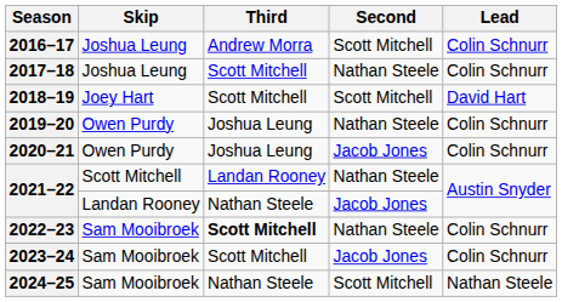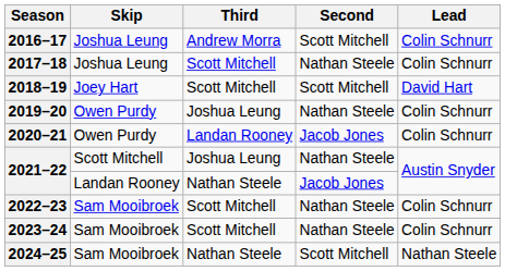 <table class="wikitable">
 <tr>
 <th scope="col">Season</th>
 <th scope="col">Skip</th>
 <th scope="col">Third</th>
 <th scope="col">Second</th>
 <th scope="col">Lead</th>
 </tr>
 <tr>
 <th scope="row">2016–17</th>
 <td><a href='#'>Joshua Leung</a></td>
 <td><a href='#'>Andrew Morra</a></td>
 <td>Scott Mitchell</td>
 <td><a href='#'>Colin Schnurr</a></td>
 </tr>
 <tr>
 <th scope="row">2017–18</th>
 <td>Joshua Leung</td>
 <td><a href='#'>Scott Mitchell</a></td>
 <td>Nathan Steele</td>
 <td>Colin Schnurr</td>
 </tr>
 <tr>
 <th scope="row">2018–19</th>
 <td><a href='#'>Joey Hart</a></td>
 <td>Scott Mitchell</td>
 <td>Scott Mitchell</td>
 <td><a href='#'>David Hart</a></td>
 </tr>
 <tr>
 <th scope="row">2019–20</th>
 <td><a href='#'>Owen Purdy</a></td>
 <td>Joshua Leung</td>
 <td>Nathan Steele</td>
 <td>Colin Schnurr</td>
 </tr>
 <tr>
 <th scope="row">2020–21</th>
 <td>Owen Purdy</td>
-<td>Joshua Leung</td>
+<td><a href='#'>Landan Rooney</a></td>
 <td><a href='#'>Jacob Jones</a></td>
 <td>Colin Schnurr</td>
 </tr>
 <tr>
 <th scope="row" rowspan=2>2021–22</th>
 <td>Scott Mitchell</td>
-<td><a href='#'>Landan Rooney</a></td>
+<td>Joshua Leung</td>
 <td>Nathan Steele</td>
 <td rowspan=2><a href='#'>Austin Snyder</a></td>
 </tr>
 <tr>
 <td>Landan Rooney</td>
 <td>Nathan Steele</td>
 <td><a href='#'>Jacob Jones</a></td>
 </tr>
 <tr>
 <th scope="row">2022–23</th>
 <td><a href='#'>Sam Mooibroek</a></td>
-<td><strong>Scott Mitchell</strong></td>
+<td>Scott Mitchell</td>
 <td>Nathan Steele</td>
 <td>Colin Schnurr</td>
 </tr>
 <tr>
 <th scope="row">2023–24</th>
 <td>Sam Mooibroek</td>
 <td>Scott Mitchell</td>
-<td><a href='#'>Jacob Jones</a></td>
+<td>Nathan Steele</td>
 <td>Colin Schnurr</td>
 </tr>
 <tr>
 <th scope="row">2024–25</th>
 <td>Sam Mooibroek</td>
 <td>Nathan Steele</td>
 <td>Scott Mitchell</td>
 <td>Nathan Steele</td>
 </tr>
 </table>
